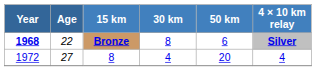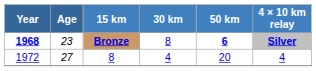 <table class="wikitable" style="font-size:95%; text-align:center; border:grey solid 1px; border-collapse:collapse; background:#ffffff;">
 <tr>
 <th style="background-color:#369; color:white; width:60px;"> Year </th>
 <th style="background-color:#369; color:white; width:40px;"> Age </th>
 <th style="background-color:#4180be; color:white; width:75px;"> 15 km </th>
 <th style="background-color:#4180be; color:white; width:75px;"> 30 km </th>
 <th style="background-color:#4180be; color:white; width:75px;"> 50 km </th>
 <th style="background-color:#4180be; color:white; width:75px;"> 4 × 10 km <br> relay </th>
 </tr>
 <tr>
 <td><strong><a href='#'>1968</a></strong></td>
-<td><em>22</em></td>
+<td><em>23</em></td>
 <td bgcolor="cc9966"><a href='#'><strong>Bronze</strong></a></td>
 <td><a href='#'>8</a></td>
-<td><a href='#'>6</a></td>
+<td><strong><a href='#'>6</a></strong></td>
 <td style="background:silver;"><a href='#'><strong>Silver</strong></a></td>
 </tr>
 <tr>
 <td><a href='#'>1972</a></td>
 <td><em>27</em></td>
 <td><a href='#'>8</a></td>
 <td><a href='#'>4</a></td>
 <td><a href='#'>20</a></td>
 <td><a href='#'>4</a></td>
 </tr>
 <tr>
 </tr>
 </table>
